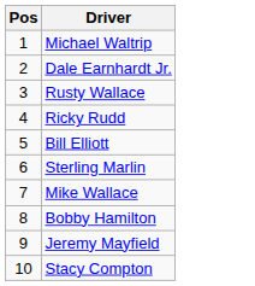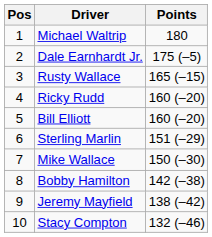 <table class="wikitable" style="font-size: 95%;">
 <tr>
 <th>Pos</th>
 <th>Driver</th>
+<th>Points</th>
 </tr>
 <tr>
 <td style="text-align:center;">1</td>
 <td><a href='#'>Michael Waltrip</a></td>
+<td style="text-align:center;">180</td>
 </tr>
 <tr>
 <td style="text-align:center;">2</td>
 <td><a href='#'>Dale Earnhardt Jr.</a></td>
+<td style="text-align:center;">175 (–5)</td>
 </tr>
 <tr>
 <td style="text-align:center;">3</td>
 <td><a href='#'>Rusty Wallace</a></td>
+<td style="text-align:center;">165 (–15)</td>
 </tr>
 <tr>
 <td style="text-align:center;">4</td>
 <td><a href='#'>Ricky Rudd</a></td>
+<td style="text-align:center;">160 (–20)</td>
 </tr>
 <tr>
 <td style="text-align:center;">5</td>
 <td><a href='#'>Bill Elliott</a></td>
+<td style="text-align:center;">160 (–20)</td>
 </tr>
 <tr>
 <td style="text-align:center;">6</td>
 <td><a href='#'>Sterling Marlin</a></td>
+<td style="text-align:center;">151 (–29)</td>
 </tr>
 <tr>
 <td style="text-align:center;">7</td>
 <td><a href='#'>Mike Wallace</a></td>
+<td style="text-align:center;">150 (–30)</td>
 </tr>
 <tr>
 <td style="text-align:center;">8</td>
 <td><a href='#'>Bobby Hamilton</a></td>
+<td style="text-align:center;">142 (–38)</td>
 </tr>
 <tr>
 <td style="text-align:center;">9</td>
 <td><a href='#'>Jeremy Mayfield</a></td>
+<td style="text-align:center;">138 (–42)</td>
 </tr>
 <tr>
 <td style="text-align:center;">10</td>
 <td><a href='#'>Stacy Compton</a></td>
+<td style="text-align:center;">132 (–46)</td>
 </tr>
 </table>
